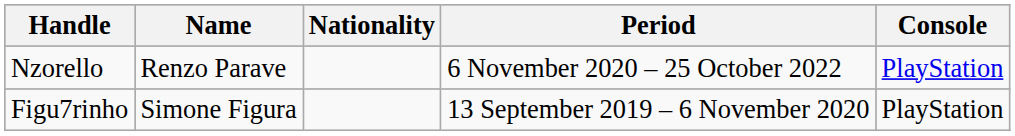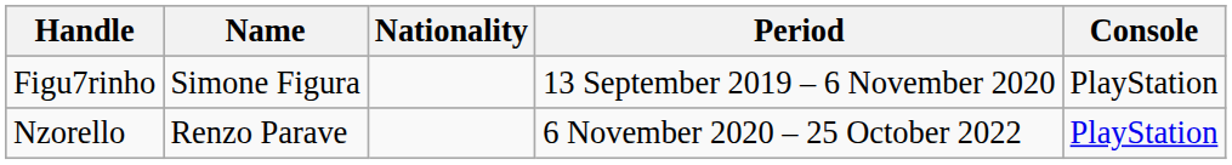 <table class="wikitable sortable">
 <tr>
 <th>Handle</th>
 <th>Name</th>
 <th>Nationality</th>
 <th>Period</th>
 <th>Console</th>
 </tr>
 <tr>
+<td>Figu7rinho</td>
+<td>Simone Figura</td>
+<td></td>
+<td>13 September 2019 – 6 November 2020</td>
+<td>PlayStation</td>
+</tr>
+<tr>
 <td>Nzorello</td>
 <td>Renzo Parave</td>
 <td></td>
 <td>6 November 2020 – 25 October 2022</td>
 <td><a href='#'>PlayStation</a></td>
 </tr>
-<tr>
-<td>Figu7rinho</td>
-<td>Simone Figura</td>
-<td></td>
-<td>13 September 2019 – 6 November 2020</td>
-<td>PlayStation</td>
-</tr>
 </table>
